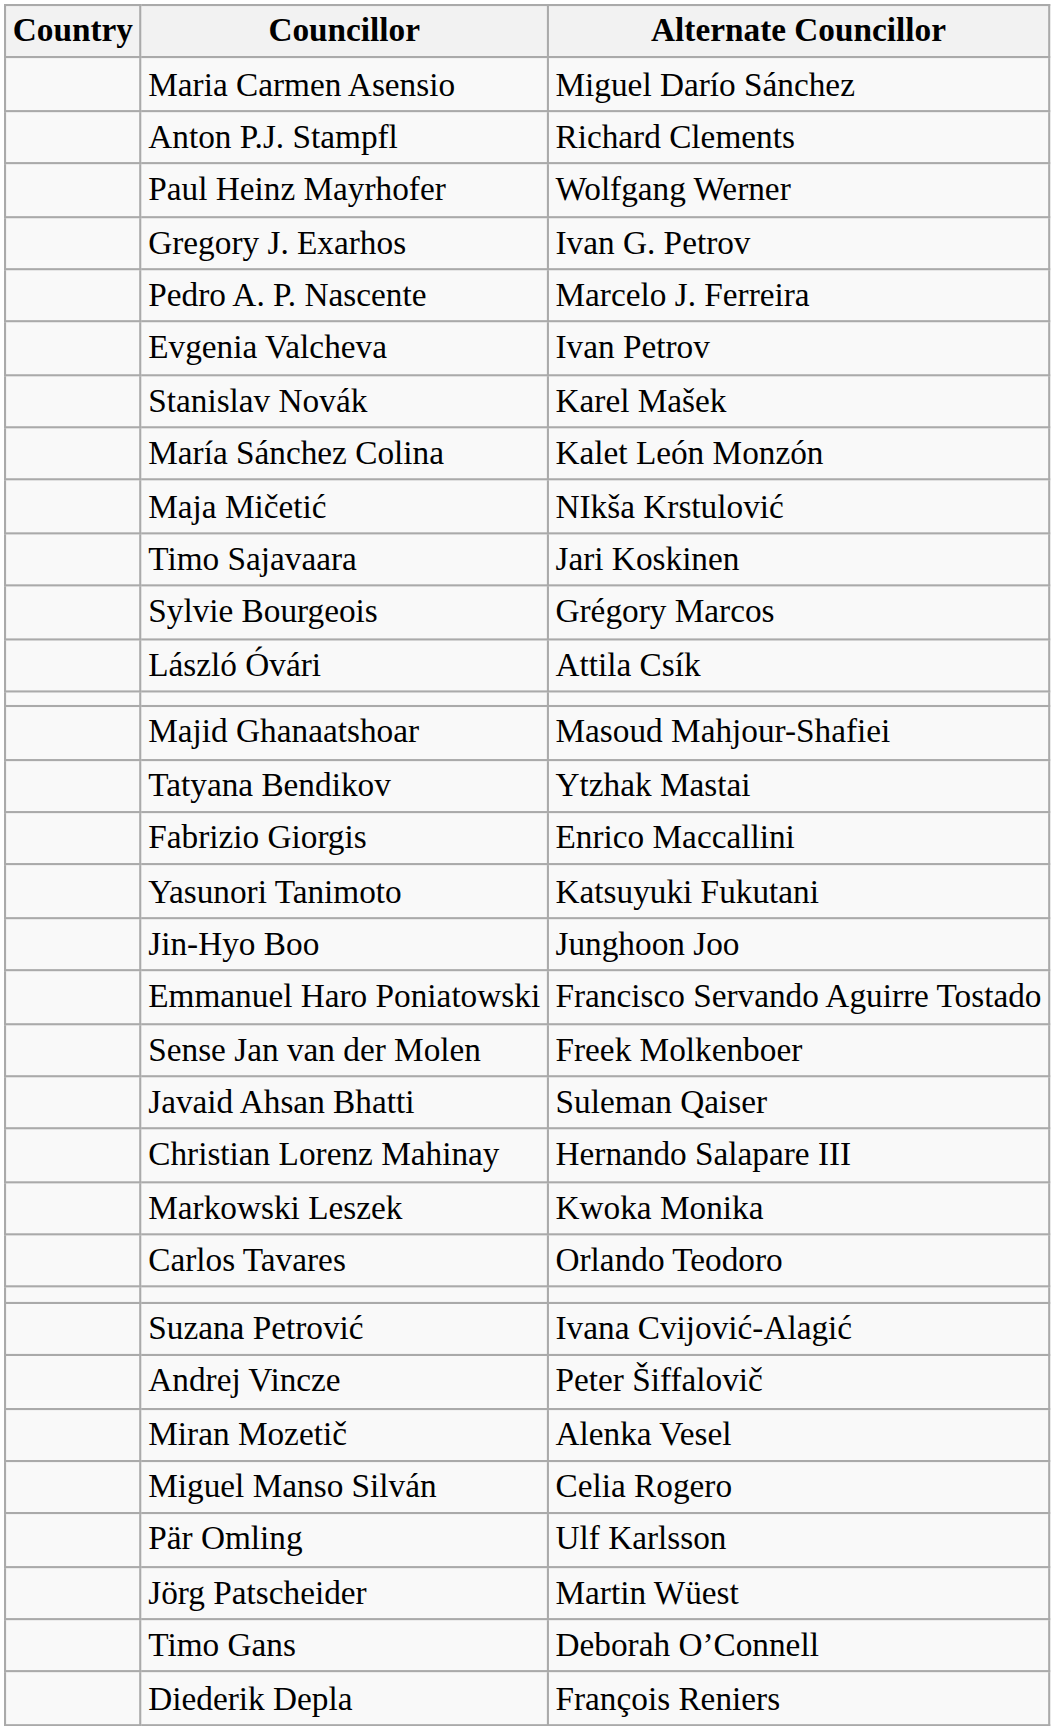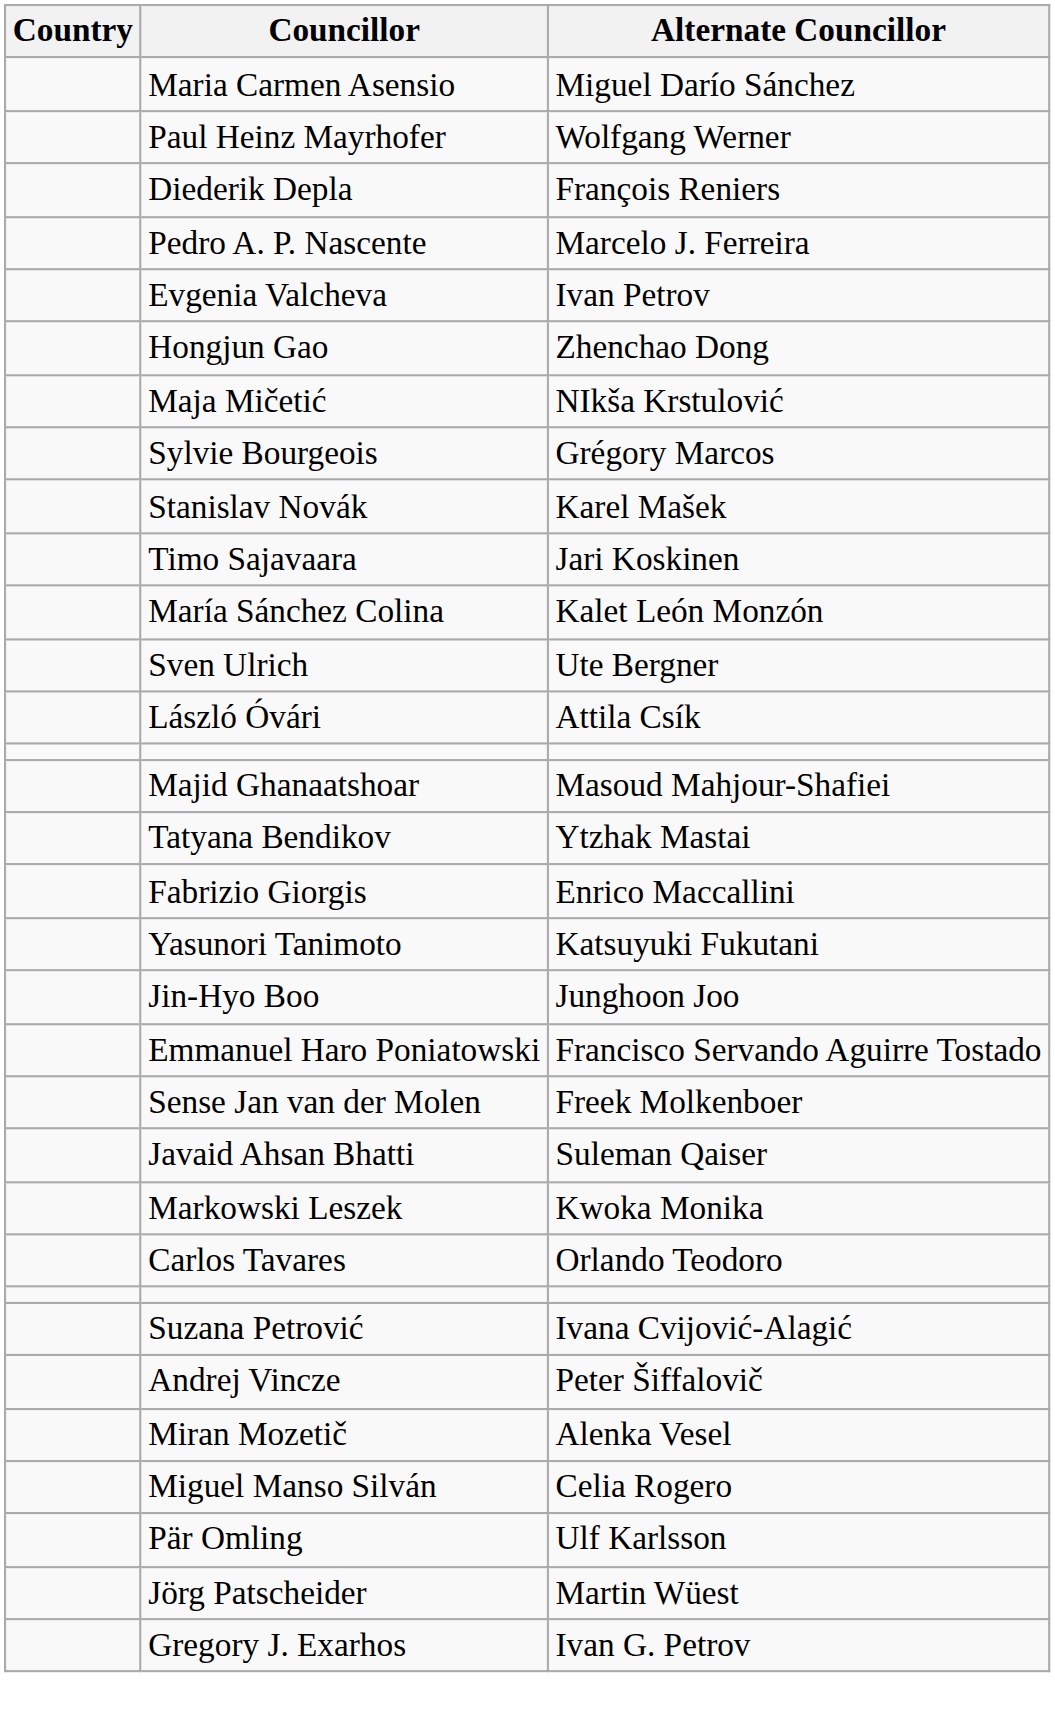 <table class="wikitable">
 <tr>
 <th>Country</th>
 <th>Councillor</th>
 <th>Alternate Councillor</th>
 </tr>
 <tr>
 <td></td>
 <td>Maria Carmen Asensio</td>
 <td>Miguel Darío Sánchez</td>
 </tr>
 <tr>
 <td></td>
-<td>Anton P.J. Stampfl</td>
-<td>Richard Clements</td>
-</tr>
-<tr>
-<td></td>
 <td>Paul Heinz Mayrhofer</td>
 <td>Wolfgang Werner</td>
 </tr>
 <tr>
 <td></td>
-<td>Gregory J. Exarhos</td>
-<td>Ivan G. Petrov</td>
+<td>Diederik Depla</td>
+<td>François Reniers</td>
 </tr>
 <tr>
 <td></td>
 <td>Pedro A. P. Nascente</td>
 <td>Marcelo J. Ferreira</td>
 </tr>
 <tr>
 <td></td>
 <td>Evgenia Valcheva</td>
 <td>Ivan Petrov</td>
 </tr>
 <tr>
 <td></td>
+<td>Hongjun Gao</td>
+<td>Zhenchao Dong</td>
+</tr>
+<tr>
+<td></td>
+<td>Maja Mičetić</td>
+<td>NIkša Krstulović</td>
+</tr>
+<tr>
+<td></td>
+<td>Sylvie Bourgeois</td>
+<td>Grégory Marcos</td>
+</tr>
+<tr>
+<td></td>
 <td>Stanislav Novák</td>
 <td>Karel Mašek</td>
+</tr>
+<tr>
+<td></td>
+<td>Timo Sajavaara</td>
+<td>Jari Koskinen</td>
 </tr>
 <tr>
 <td></td>
 <td>María Sánchez Colina</td>
 <td>Kalet León Monzón</td>
 </tr>
 <tr>
 <td></td>
-<td>Maja Mičetić</td>
-<td>NIkša Krstulović</td>
-</tr>
-<tr>
-<td></td>
-<td>Timo Sajavaara</td>
-<td>Jari Koskinen</td>
-</tr>
-<tr>
-<td></td>
-<td>Sylvie Bourgeois</td>
-<td>Grégory Marcos</td>
+<td>Sven Ulrich</td>
+<td>Ute Bergner</td>
 </tr>
 <tr>
 <td></td>
 <td>László Óvári</td>
 <td>Attila Csík</td>
 </tr>
 <tr>
 <td></td>
 <td></td>
 <td></td>
 </tr>
 <tr>
 <td></td>
 <td>Majid Ghanaatshoar</td>
 <td>Masoud Mahjour-Shafiei</td>
 </tr>
 <tr>
 <td></td>
 <td>Tatyana Bendikov</td>
 <td>Ytzhak Mastai</td>
 </tr>
 <tr>
 <td></td>
 <td>Fabrizio Giorgis</td>
 <td>Enrico Maccallini</td>
 </tr>
 <tr>
 <td></td>
 <td>Yasunori Tanimoto</td>
 <td>Katsuyuki Fukutani</td>
 </tr>
 <tr>
 <td></td>
 <td>Jin-Hyo Boo</td>
 <td>Junghoon Joo</td>
 </tr>
 <tr>
 <td></td>
 <td>Emmanuel Haro Poniatowski</td>
 <td>Francisco Servando Aguirre Tostado</td>
 </tr>
 <tr>
 <td></td>
 <td>Sense Jan van der Molen</td>
 <td>Freek Molkenboer</td>
 </tr>
 <tr>
 <td></td>
 <td>Javaid Ahsan Bhatti</td>
 <td>Suleman Qaiser</td>
 </tr>
 <tr>
 <td></td>
-<td>Christian Lorenz Mahinay</td>
-<td>Hernando Salapare III</td>
-</tr>
-<tr>
-<td></td>
 <td>Markowski Leszek</td>
 <td>Kwoka Monika</td>
 </tr>
 <tr>
 <td></td>
 <td>Carlos Tavares</td>
 <td>Orlando Teodoro</td>
 </tr>
 <tr>
 <td></td>
 <td></td>
 <td></td>
 </tr>
 <tr>
 <td></td>
 <td>Suzana Petrović</td>
 <td>Ivana Cvijović-Alagić</td>
 </tr>
 <tr>
 <td></td>
 <td>Andrej Vincze</td>
 <td>Peter Šiffalovič</td>
 </tr>
 <tr>
 <td></td>
 <td>Miran Mozetič</td>
 <td>Alenka Vesel</td>
 </tr>
 <tr>
 <td></td>
 <td>Miguel Manso Silván</td>
 <td>Celia Rogero</td>
 </tr>
 <tr>
 <td></td>
 <td>Pär Omling</td>
 <td>Ulf Karlsson</td>
 </tr>
 <tr>
 <td></td>
 <td>Jörg Patscheider</td>
 <td>Martin Wüest</td>
 </tr>
 <tr>
 <td></td>
-<td>Timo Gans</td>
-<td>Deborah O’Connell</td>
-</tr>
-<tr>
-<td></td>
-<td>Diederik Depla</td>
-<td>François Reniers</td>
+<td>Gregory J. Exarhos</td>
+<td>Ivan G. Petrov</td>
 </tr>
 </table>
